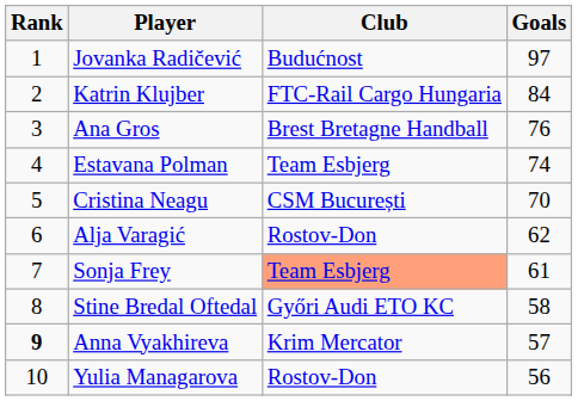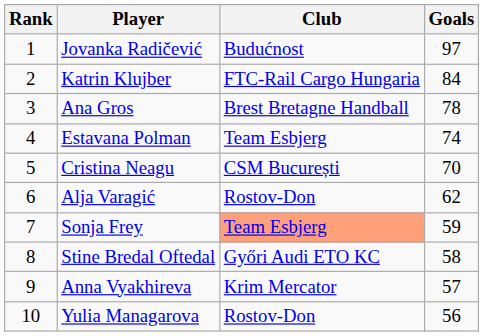 <table class="wikitable sortable" style="text-align:center">
 <tr>
 <th>Rank</th>
 <th>Player</th>
 <th>Club</th>
 <th>Goals</th>
 </tr>
 <tr>
 <td>1</td>
 <td align="left"> <a href='#'>Jovanka Radičević</a></td>
 <td align="left"> <a href='#'>Budućnost</a></td>
 <td>97</td>
 </tr>
 <tr>
 <td>2</td>
 <td align="left"> <a href='#'>Katrin Klujber</a></td>
 <td align="left"> <a href='#'>FTC-Rail Cargo Hungaria</a></td>
 <td>84</td>
 </tr>
 <tr>
 <td>3</td>
 <td align="left"> <a href='#'>Ana Gros</a></td>
 <td align="left"> <a href='#'>Brest Bretagne Handball</a></td>
-<td>76</td>
+<td>78</td>
 </tr>
 <tr>
 <td>4</td>
 <td align="left"> <a href='#'>Estavana Polman</a></td>
 <td align="left"> <a href='#'>Team Esbjerg</a></td>
 <td>74</td>
 </tr>
 <tr>
 <td>5</td>
 <td align="left"> <a href='#'>Cristina Neagu</a></td>
 <td align="left"> <a href='#'>CSM București</a></td>
 <td>70</td>
 </tr>
 <tr>
 <td>6</td>
 <td align="left"> <a href='#'>Alja Varagić</a></td>
 <td align="left"> <a href='#'>Rostov-Don</a></td>
 <td>62</td>
 </tr>
 <tr>
 <td>7</td>
 <td align="left"> <a href='#'>Sonja Frey</a></td>
 <td align="left" style="background: lightsalmon;"> <a href='#'>Team Esbjerg</a></td>
-<td>61</td>
+<td>59</td>
 </tr>
 <tr>
 <td>8</td>
 <td align="left"> <a href='#'>Stine Bredal Oftedal</a></td>
 <td align="left"> <a href='#'>Győri Audi ETO KC</a></td>
 <td>58</td>
 </tr>
 <tr>
-<td><strong>9</strong></td>
+<td>9</td>
 <td align="left"> <a href='#'>Anna Vyakhireva</a></td>
 <td align="left"> <a href='#'>Krim Mercator</a></td>
 <td>57</td>
 </tr>
 <tr>
 <td>10</td>
 <td align="left"> <a href='#'>Yulia Managarova</a></td>
 <td align="left"> <a href='#'>Rostov-Don</a></td>
 <td>56</td>
 </tr>
 </table>
